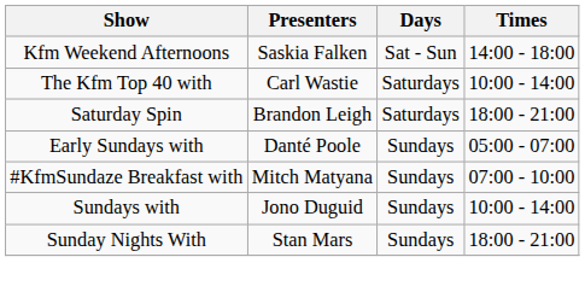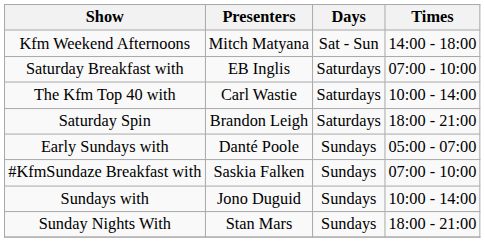 <table class="wikitable sortable" style="text-align:center;">
 <tr>
 <th>Show</th>
 <th>Presenters</th>
 <th>Days</th>
 <th>Times</th>
 </tr>
 <tr>
 <td>Kfm Weekend Afternoons</td>
-<td>Saskia Falken</td>
+<td>Mitch Matyana</td>
 <td>Sat - Sun</td>
 <td>14:00 - 18:00</td>
+</tr>
+<tr>
+<td>Saturday Breakfast with</td>
+<td>EB Inglis</td>
+<td>Saturdays</td>
+<td>07:00 - 10:00</td>
 </tr>
 <tr>
 <td>The Kfm Top 40 with</td>
 <td>Carl Wastie</td>
 <td>Saturdays</td>
 <td>10:00 - 14:00</td>
 </tr>
 <tr>
 <td>Saturday Spin</td>
 <td>Brandon Leigh</td>
 <td>Saturdays</td>
 <td>18:00 - 21:00</td>
 </tr>
 <tr>
 <td>Early Sundays with</td>
 <td>Danté Poole</td>
 <td>Sundays</td>
 <td>05:00 - 07:00</td>
 </tr>
 <tr>
 <td>#KfmSundaze Breakfast with</td>
-<td>Mitch Matyana</td>
+<td>Saskia Falken</td>
 <td>Sundays</td>
 <td>07:00 - 10:00</td>
 </tr>
 <tr>
 <td>Sundays with</td>
 <td>Jono Duguid</td>
 <td>Sundays</td>
 <td>10:00 - 14:00</td>
 </tr>
 <tr>
 <td>Sunday Nights With</td>
 <td>Stan Mars</td>
 <td>Sundays</td>
 <td>18:00 - 21:00</td>
 </tr>
 <tr>
 </tr>
 </table>
